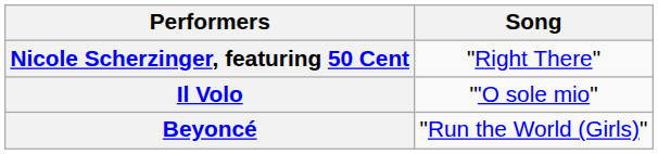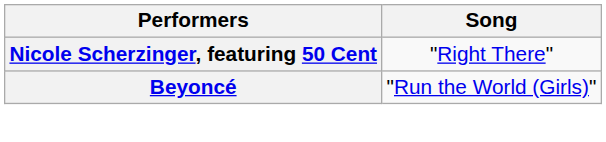 <table class="wikitable unsortable" style="text-align:center;">
 <tr>
 <th scope="col">Performers</th>
 <th scope="col">Song</th>
 </tr>
 <tr>
 <th scope="row"><a href='#'>Nicole Scherzinger</a>, featuring <a href='#'>50 Cent</a></th>
 <td>"<a href='#'>Right There</a>"</td>
 </tr>
 <tr>
-<th scope="row"><a href='#'>Il Volo</a></th>
-<td>"<a href='#'>'O sole mio</a>"</td>
-</tr>
-<tr>
 <th scope="row"><a href='#'>Beyoncé</a></th>
 <td>"<a href='#'>Run the World (Girls)</a>"</td>
 </tr>
 </table>
